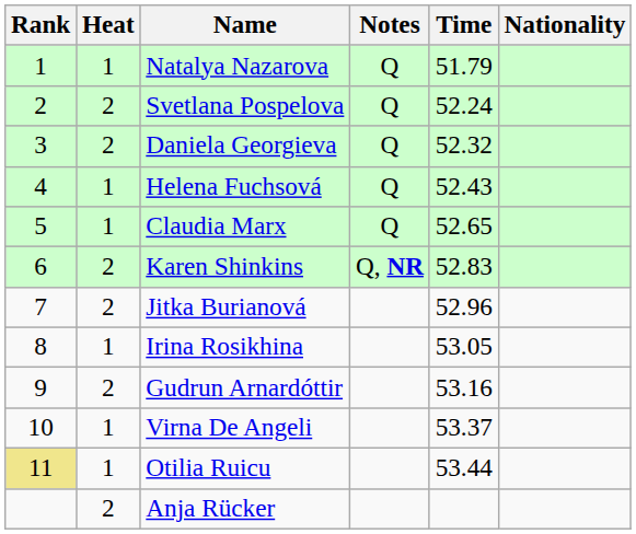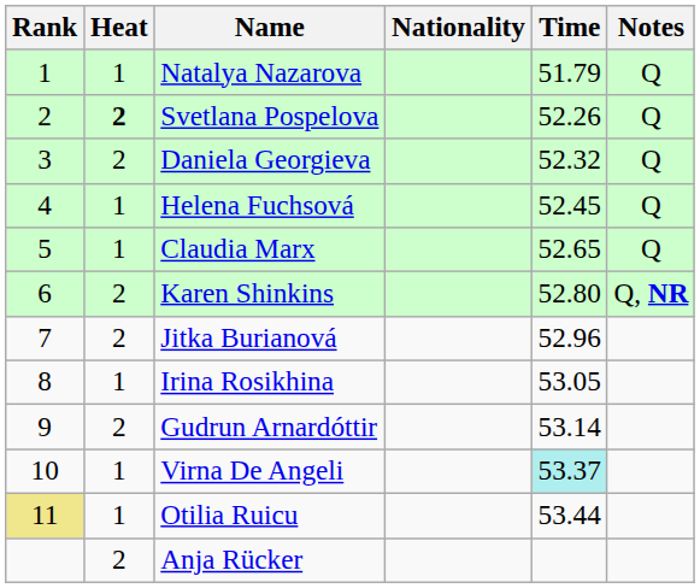 <table class="wikitable sortable" style="text-align:center">
 <tr>
 <th>Rank</th>
 <th>Heat</th>
 <th>Name</th>
+<th>Nationality</th>
+<th>Time</th>
 <th>Notes</th>
-<th>Time</th>
-<th>Nationality</th>
 </tr>
 <tr bgcolor=ccffcc>
 <td>1</td>
 <td>1</td>
 <td align="left"><a href='#'>Natalya Nazarova</a></td>
+<td align=left></td>
+<td>51.79</td>
 <td>Q</td>
-<td>51.79</td>
-<td align=left></td>
 </tr>
 <tr bgcolor=ccffcc>
 <td>2</td>
-<td>2</td>
+<td><strong>2</strong></td>
 <td align="left"><a href='#'>Svetlana Pospelova</a></td>
+<td align=left></td>
+<td>52.26</td>
 <td>Q</td>
-<td>52.24</td>
-<td align=left></td>
 </tr>
 <tr bgcolor=ccffcc>
 <td>3</td>
 <td>2</td>
 <td align="left"><a href='#'>Daniela Georgieva</a></td>
+<td align=left></td>
+<td>52.32</td>
 <td>Q</td>
-<td>52.32</td>
-<td align=left></td>
 </tr>
 <tr bgcolor=ccffcc>
 <td>4</td>
 <td>1</td>
 <td align="left"><a href='#'>Helena Fuchsová</a></td>
+<td align=left></td>
+<td>52.45</td>
 <td>Q</td>
-<td>52.43</td>
-<td align=left></td>
 </tr>
 <tr bgcolor=ccffcc>
 <td>5</td>
 <td>1</td>
 <td align="left"><a href='#'>Claudia Marx</a></td>
+<td align=left></td>
+<td>52.65</td>
 <td>Q</td>
-<td>52.65</td>
-<td align=left></td>
 </tr>
 <tr bgcolor=ccffcc>
 <td>6</td>
 <td>2</td>
 <td align="left"><a href='#'>Karen Shinkins</a></td>
+<td align=left></td>
+<td>52.80</td>
 <td>Q, <strong><a href='#'>NR</a></strong></td>
-<td>52.83</td>
-<td align=left></td>
 </tr>
 <tr>
 <td>7</td>
 <td>2</td>
 <td align="left"><a href='#'>Jitka Burianová</a></td>
+<td align=left></td>
+<td>52.96</td>
 <td></td>
-<td>52.96</td>
-<td align=left></td>
 </tr>
 <tr>
 <td>8</td>
 <td>1</td>
 <td align="left"><a href='#'>Irina Rosikhina</a></td>
+<td align=left></td>
+<td>53.05</td>
 <td></td>
-<td>53.05</td>
-<td align=left></td>
 </tr>
 <tr>
 <td>9</td>
 <td>2</td>
 <td align="left"><a href='#'>Gudrun Arnardóttir</a></td>
+<td align=left></td>
+<td>53.14</td>
 <td></td>
-<td>53.16</td>
-<td align=left></td>
 </tr>
 <tr>
 <td>10</td>
 <td>1</td>
 <td align="left"><a href='#'>Virna De Angeli</a></td>
+<td align=left></td>
+<td style="background: paleturquoise;">53.37</td>
 <td></td>
-<td>53.37</td>
-<td align=left></td>
 </tr>
 <tr>
 <td style="background: khaki;">11</td>
 <td>1</td>
 <td align="left"><a href='#'>Otilia Ruicu</a></td>
+<td align=left></td>
+<td>53.44</td>
 <td></td>
-<td>53.44</td>
-<td align=left></td>
 </tr>
 <tr>
 <td></td>
 <td>2</td>
 <td align="left"><a href='#'>Anja Rücker</a></td>
+<td align=left></td>
 <td></td>
 <td></td>
-<td align=left></td>
 </tr>
 </table>
